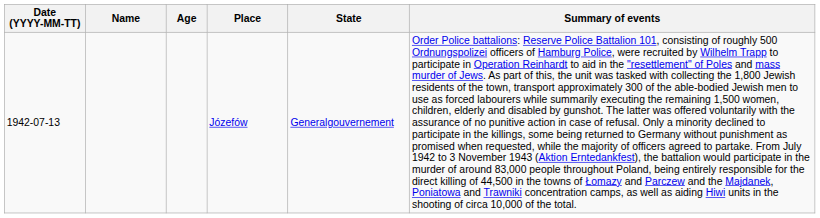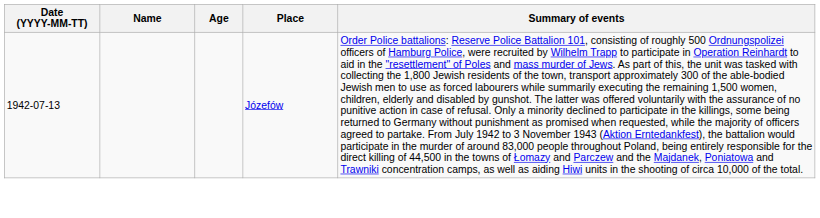 <table class="wikitable sortable static-row-numbers static-row-header-text">
 <tr>
 <th style="width:10%;">Date<br>(YYYY-MM-TT)</th>
 <th style="width:10%;">Name</th>
 <th style="width:5%;">Age</th>
 <th style="width:10%;">Place</th>
-<th style="width:15%;">State</th>
 <th style="width:50%;">Summary of events</th>
 </tr>
 <tr>
 <td>1942-07-13</td>
 <td></td>
 <td></td>
 <td><a href='#'>Józefów</a></td>
-<td><a href='#'>Generalgouvernement</a></td>
 <td><a href='#'>Order Police battalions</a>: <a href='#'>Reserve Police Battalion 101</a>, consisting of roughly 500 <a href='#'>Ordnungspolizei</a> officers of <a href='#'>Hamburg Police</a>, were recruited by <a href='#'>Wilhelm Trapp</a> to participate in <a href='#'>Operation Reinhardt</a> to aid in the <a href='#'>"resettlement" of Poles</a> and <a href='#'>mass murder of Jews</a>. As part of this, the unit was tasked with collecting the 1,800 Jewish residents of the town, transport approximately 300 of the able-bodied Jewish men to use as forced labourers while summarily executing the remaining 1,500 women, children, elderly and disabled by gunshot. The latter was offered voluntarily with the assurance of no punitive action in case of refusal. Only a minority declined to participate in the killings, some being returned to Germany without punishment as promised when requested, while the majority of officers agreed to partake. From July 1942 to 3 November 1943 (<a href='#'>Aktion Erntedankfest</a>), the battalion would participate in the murder of around 83,000 people throughout Poland, being entirely responsible for the direct killing of 44,500 in the towns of <a href='#'>Łomazy</a> and <a href='#'>Parczew</a> and the <a href='#'>Majdanek</a>, <a href='#'>Poniatowa</a> and <a href='#'>Trawniki</a> concentration camps, as well as aiding <a href='#'>Hiwi</a> units in the shooting of circa 10,000 of the total.</td>
 </tr>
 </table>
